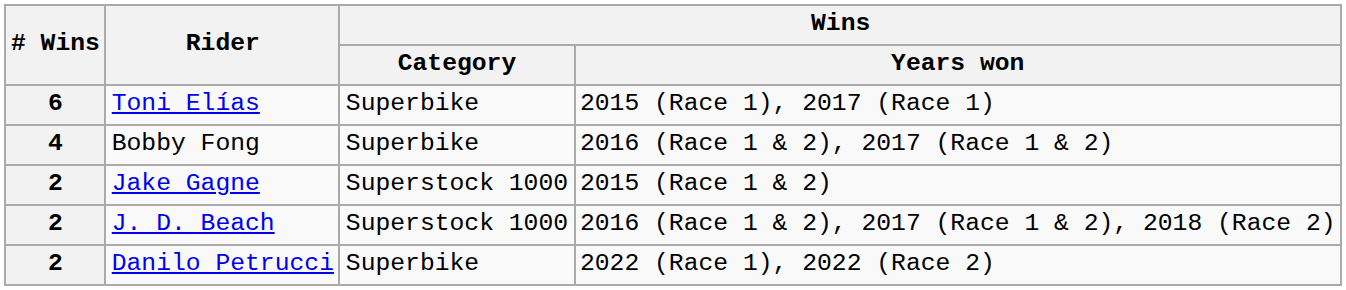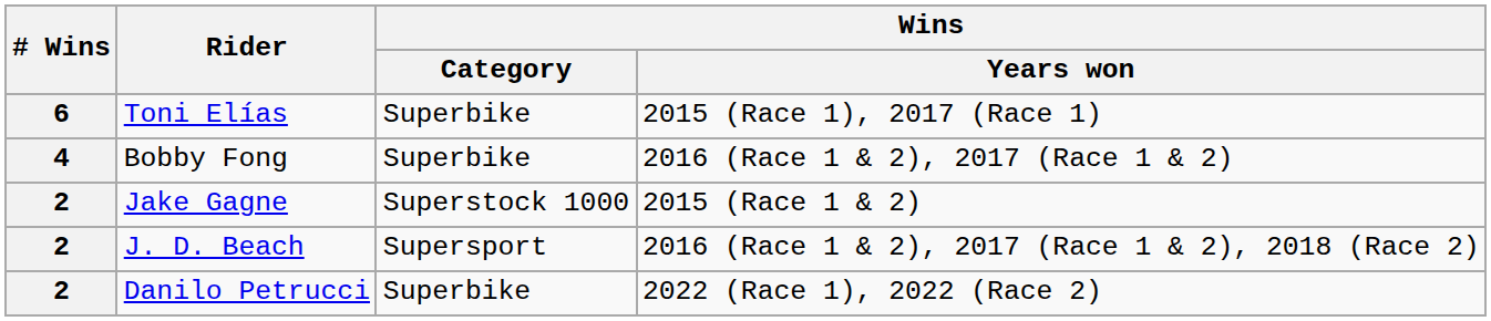 <table class="wikitable" style="font-size: 95%;">
 <tr>
 <th rowspan=2># Wins</th>
 <th rowspan=2>Rider</th>
 <th colspan=2>Wins</th>
 </tr>
 <tr>
 <th>Category</th>
 <th>Years won</th>
 </tr>
 <tr>
 <th>6</th>
 <td> <a href='#'>Toni Elías</a></td>
 <td>Superbike</td>
 <td>2015 (Race 1), 2017 (Race 1)</td>
 </tr>
 <tr>
 <th rowspan=1>4</th>
 <td rowspan=1> Bobby Fong</td>
 <td>Superbike</td>
 <td>2016 (Race 1 & 2), 2017 (Race 1 & 2)</td>
 </tr>
 <tr>
 <th>2</th>
 <td> <a href='#'>Jake Gagne</a></td>
 <td>Superstock 1000</td>
 <td>2015 (Race 1 & 2)</td>
 </tr>
 <tr>
 <th>2</th>
 <td> <a href='#'>J. D. Beach</a></td>
-<td>Superstock 1000</td>
+<td>Supersport</td>
 <td>2016 (Race 1 & 2), 2017 (Race 1 & 2), 2018 (Race 2)</td>
 </tr>
 <tr>
 <th>2</th>
 <td> <a href='#'>Danilo Petrucci</a></td>
 <td>Superbike</td>
 <td>2022 (Race 1), 2022 (Race 2)</td>
 </tr>
 </table>
